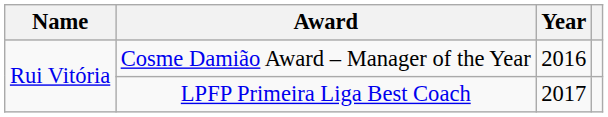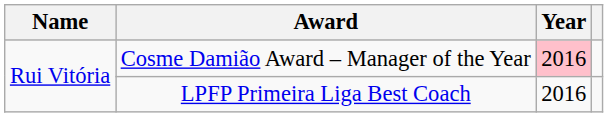 <table class="wikitable" style="text-align:left;">
 <tr>
 <th>Name</th>
 <th>Award</th>
 <th>Year</th>
 <th></th>
 </tr>
 <tr>
 <td rowspan="2"> <a href='#'>Rui Vitória</a></td>
 <td align="center"><a href='#'>Cosme Damião</a> Award – Manager of the Year</td>
-<td align="center">2016</td>
+<td align="center" style="background: pink;">2016</td>
 <td align="center"></td>
 </tr>
 <tr>
 <td align="center"><a href='#'>LPFP Primeira Liga Best Coach</a></td>
-<td align="center">2017</td>
+<td align="center">2016</td>
 <td align="center"></td>
 </tr>
 </table>
